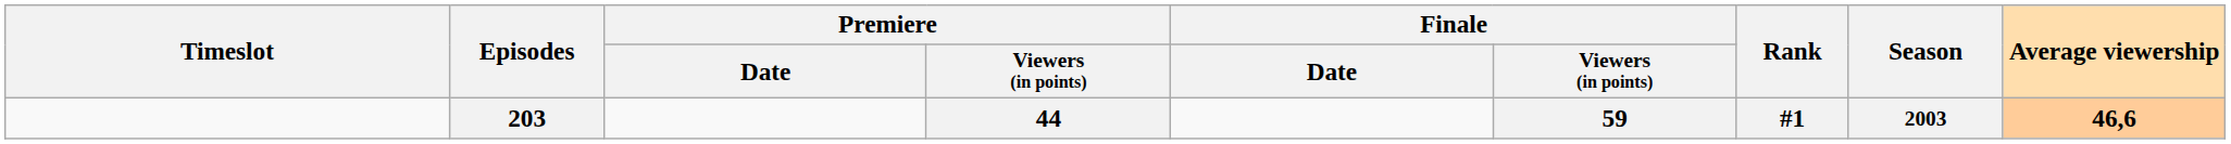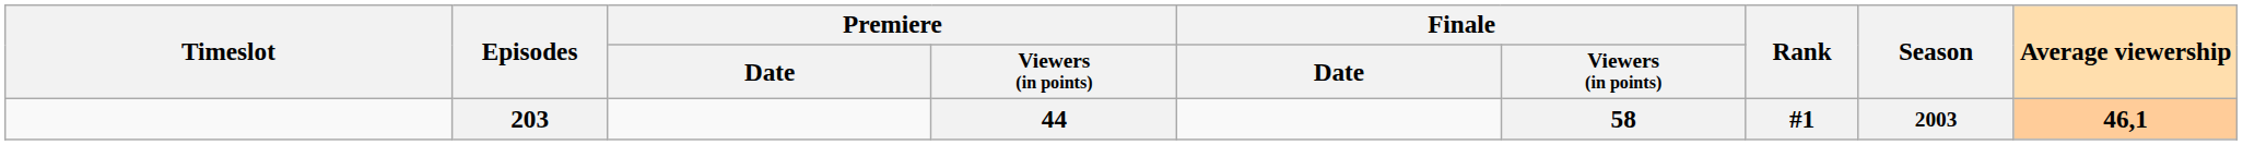 <table class="wikitable">
 <tr>
 <th style="width:20%;" rowspan=2>Timeslot</th>
 <th style="width:07%;" rowspan=2>Episodes</th>
 <th colspan=2>Premiere</th>
 <th colspan=2>Finale</th>
 <th style="width:05%;" rowspan=2>Rank</th>
 <th style="width:07%;" rowspan=2>Season</th>
 <th style="width:10%; background:#ffdead;" rowspan="2">Average viewership</th>
 </tr>
 <tr>
 <th>Date</th>
 <th span style="width:11%; font-size:smaller; line-height:100%;">Viewers<br><small>(in points)</small></th>
 <th>Date</th>
 <th span style="width:11%; font-size:smaller; line-height:100%;">Viewers<br><small>(in points)</small></th>
 </tr>
 <tr>
 <td></td>
 <th>203</th>
 <td style="font-size:11px;line-height:110%"></td>
 <th>44</th>
 <td style="font-size:11px;line-height:110%"></td>
-<th>59</th>
+<th>58</th>
 <th>#1</th>
 <th style="font-size:smaller">2003</th>
-<th style="background:#fc9;">46,6</th>
+<th style="background:#fc9;">46,1</th>
 </tr>
 </table>
